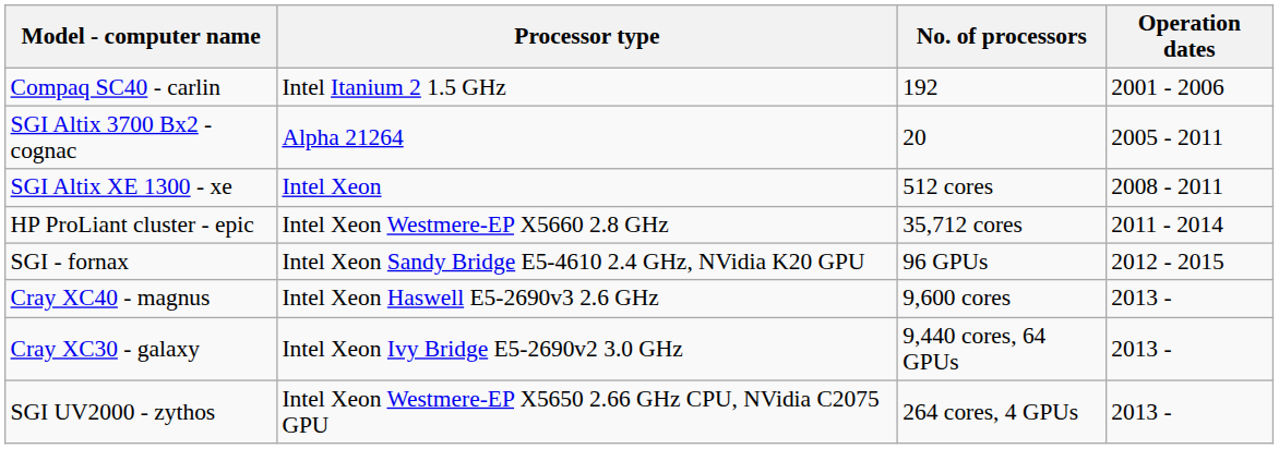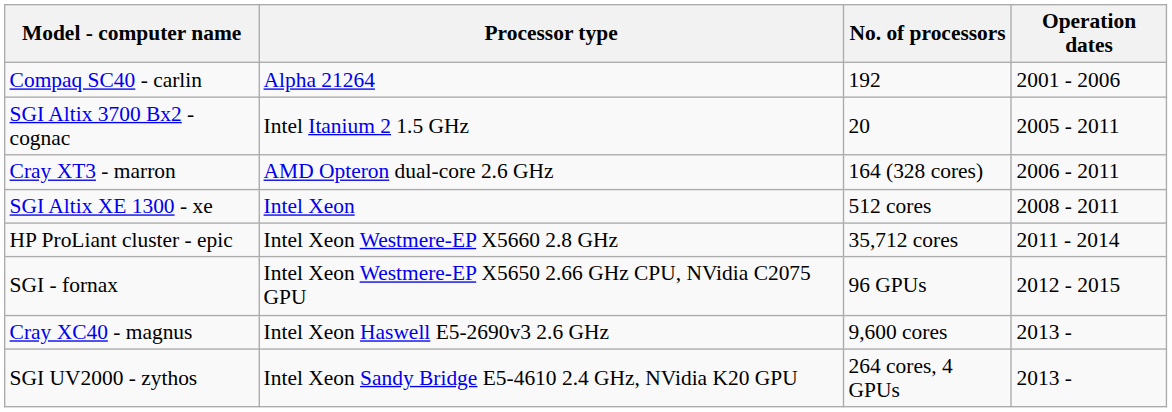 <table class="wikitable">
 <tr>
 <th>Model - computer name</th>
 <th>Processor type</th>
 <th>No. of processors</th>
 <th>Operation dates</th>
 </tr>
 <tr>
 <td><a href='#'>Compaq SC40</a> - carlin</td>
-<td>Intel <a href='#'>Itanium 2</a> 1.5 GHz</td>
+<td><a href='#'>Alpha 21264</a></td>
 <td>192</td>
 <td>2001 - 2006</td>
 </tr>
 <tr>
 <td><a href='#'>SGI Altix 3700 Bx2</a> - cognac</td>
-<td><a href='#'>Alpha 21264</a></td>
+<td>Intel <a href='#'>Itanium 2</a> 1.5 GHz</td>
 <td>20</td>
 <td>2005 - 2011</td>
+</tr>
+<tr>
+<td><a href='#'>Cray XT3</a> - marron</td>
+<td><a href='#'>AMD Opteron</a> dual-core 2.6 GHz</td>
+<td>164 (328 cores)</td>
+<td>2006 - 2011</td>
 </tr>
 <tr>
 <td><a href='#'>SGI Altix XE 1300</a> - xe</td>
 <td><a href='#'>Intel Xeon</a></td>
 <td>512 cores</td>
 <td>2008 - 2011</td>
 </tr>
 <tr>
 <td>HP ProLiant cluster - epic</td>
 <td>Intel Xeon <a href='#'>Westmere-EP</a> X5660 2.8 GHz</td>
 <td>35,712 cores</td>
 <td>2011 - 2014</td>
 </tr>
 <tr>
 <td>SGI - fornax</td>
-<td>Intel Xeon <a href='#'>Sandy Bridge</a> E5-4610 2.4 GHz, NVidia K20 GPU</td>
+<td>Intel Xeon <a href='#'>Westmere-EP</a> X5650 2.66 GHz CPU,  NVidia C2075 GPU</td>
 <td>96 GPUs</td>
 <td>2012 - 2015</td>
 </tr>
 <tr>
 <td><a href='#'>Cray XC40</a> - magnus</td>
 <td>Intel Xeon <a href='#'>Haswell</a> E5-2690v3 2.6 GHz</td>
 <td>9,600 cores</td>
 <td>2013 -</td>
 </tr>
 <tr>
-<td><a href='#'>Cray XC30</a> - galaxy</td>
-<td>Intel Xeon <a href='#'>Ivy Bridge</a> E5-2690v2 3.0 GHz</td>
-<td>9,440 cores, 64 GPUs</td>
-<td>2013 -</td>
-</tr>
-<tr>
 <td>SGI UV2000 - zythos</td>
-<td>Intel Xeon <a href='#'>Westmere-EP</a> X5650 2.66 GHz CPU,  NVidia C2075 GPU</td>
+<td>Intel Xeon <a href='#'>Sandy Bridge</a> E5-4610 2.4 GHz, NVidia K20 GPU</td>
 <td>264 cores, 4 GPUs</td>
 <td>2013 -</td>
 </tr>
 </table>
